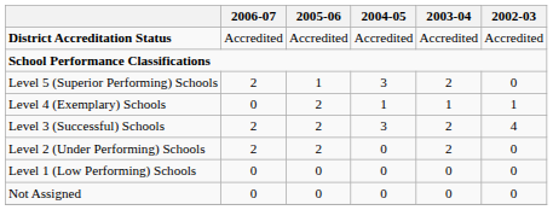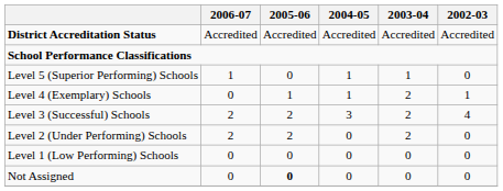 <table class="wikitable" style="font-size: 95%;">
 <tr>
 <th></th>
 <th>2006-07</th>
 <th>2005-06</th>
 <th>2004-05</th>
 <th>2003-04</th>
 <th>2002-03</th>
 </tr>
 <tr>
 <td align="left"><strong>District Accreditation Status</strong></td>
 <td align="center">Accredited</td>
 <td align="center">Accredited</td>
 <td align="center">Accredited</td>
 <td align="center">Accredited</td>
 <td align="center">Accredited</td>
 </tr>
 <tr>
 <td align="left" colspan="6"><strong>School Performance Classifications</strong></td>
 </tr>
 <tr>
 <td align="left">Level 5 (Superior Performing) Schools</td>
-<td align="center">2</td>
 <td align="center">1</td>
-<td align="center">3</td>
-<td align="center">2</td>
+<td align="center">0</td>
+<td align="center">1</td>
+<td align="center">1</td>
 <td align="center">0</td>
 </tr>
 <tr>
 <td align="left">Level 4 (Exemplary) Schools</td>
 <td align="center">0</td>
-<td align="center">2</td>
 <td align="center">1</td>
 <td align="center">1</td>
+<td align="center">2</td>
 <td align="center">1</td>
 </tr>
 <tr>
 <td align="left">Level 3 (Successful) Schools</td>
 <td align="center">2</td>
 <td align="center">2</td>
 <td align="center">3</td>
 <td align="center">2</td>
 <td align="center">4</td>
 </tr>
 <tr>
 <td align="left">Level 2 (Under Performing) Schools</td>
 <td align="center">2</td>
 <td align="center">2</td>
 <td align="center">0</td>
 <td align="center">2</td>
 <td align="center">0</td>
 </tr>
 <tr>
 <td align="left">Level 1 (Low Performing) Schools</td>
 <td align="center">0</td>
 <td align="center">0</td>
 <td align="center">0</td>
 <td align="center">0</td>
 <td align="center">0</td>
 </tr>
 <tr>
 <td align="left">Not Assigned</td>
 <td align="center">0</td>
-<td align="center">0</td>
+<td align="center"><strong>0</strong></td>
 <td align="center">0</td>
 <td align="center">0</td>
 <td align="center">0</td>
 </tr>
 <tr>
 </tr>
 </table>
